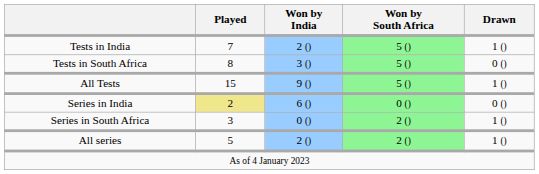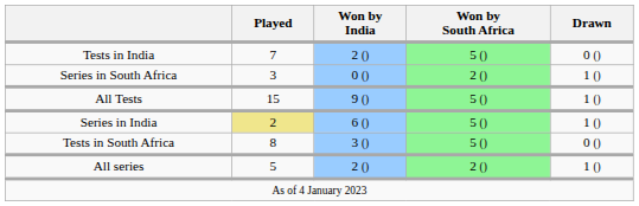 <table class=wikitable style="text-align:center;" width=60%>
 <tr>
 <th></th>
 <th>Played</th>
 <th>Won by<br>India</th>
 <th>Won by<br>South Africa</th>
 <th>Drawn</th>
 </tr>
 <tr style="border-top:4px solid #a9a9a9;">
 <td scope="row">Tests in India</td>
 <td>7</td>
 <td bgcolor="#99ccff">2 <small>()</small></td>
 <td bgcolor="#8ef595">5 <small>()</small></td>
-<td>1 <small>()</small></td>
+<td>0 <small>()</small></td>
 </tr>
 <tr>
-<td>Tests in South Africa</td>
-<td>8</td>
-<td bgcolor="#99ccff">3 <small>()</small></td>
-<td bgcolor="#8ef595">5 <small>()</small></td>
-<td>0 <small>()</small></td>
+<td>Series in South Africa</td>
+<td>3</td>
+<td bgcolor="#99ccff">0 <small>()</small></td>
+<td bgcolor="#8ef595">2 <small>()</small></td>
+<td>1 <small>()</small></td>
 </tr>
 <tr style="border-top:4px solid #a9a9a9;">
 <td>All Tests</td>
 <td>15</td>
 <td bgcolor="#99ccff">9 <small>()</small></td>
 <td bgcolor="#8ef595">5 <small>()</small></td>
 <td>1 <small>()</small></td>
 </tr>
 <tr style="border-top:4px solid #a9a9a9;">
 <td>Series in India</td>
 <td style="background: khaki;">2</td>
 <td bgcolor="#99ccff">6 <small>()</small></td>
-<td bgcolor="#8ef595">0 <small>()</small></td>
-<td>0 <small>()</small></td>
+<td bgcolor="#8ef595">5 <small>()</small></td>
+<td>1 <small>()</small></td>
 </tr>
 <tr>
-<td>Series in South Africa</td>
-<td>3</td>
-<td bgcolor="#99ccff">0 <small>()</small></td>
-<td bgcolor="#8ef595">2 <small>()</small></td>
-<td>1 <small>()</small></td>
+<td>Tests in South Africa</td>
+<td>8</td>
+<td bgcolor="#99ccff">3 <small>()</small></td>
+<td bgcolor="#8ef595">5 <small>()</small></td>
+<td>0 <small>()</small></td>
 </tr>
 <tr style="border-top:4px solid #a9a9a9;">
 <td>All series</td>
 <td>5</td>
 <td bgcolor="#99ccff">2 <small>()</small></td>
 <td bgcolor="#8ef595">2 <small>()</small></td>
 <td>1 <small>()</small></td>
 </tr>
 <tr style="border-top:4px solid #a9a9a9;">
 <td colspan=5><small>As of 4 January 2023</small></td>
 </tr>
 </table>
